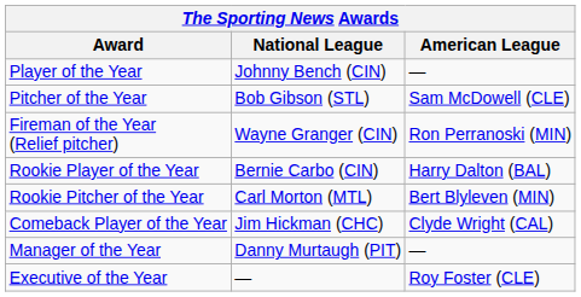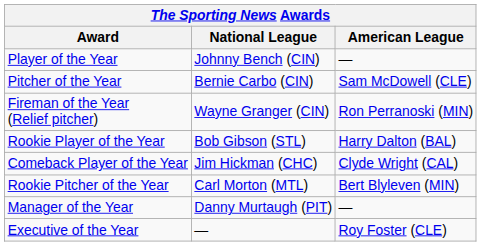 <table class="wikitable">
 <tr>
 <th colspan="3"><em><a href='#'>The Sporting News</a></em> <a href='#'>Awards</a></th>
 </tr>
 <tr>
 <th>Award</th>
 <th>National League</th>
 <th>American League</th>
 </tr>
 <tr>
 <td><a href='#'>Player of the Year</a></td>
 <td><a href='#'>Johnny Bench</a> (<a href='#'>CIN</a>)</td>
 <td>—</td>
 </tr>
 <tr>
 <td><a href='#'>Pitcher of the Year</a></td>
-<td><a href='#'>Bob Gibson</a> (<a href='#'>STL</a>)</td>
+<td><a href='#'>Bernie Carbo</a> (<a href='#'>CIN</a>)</td>
 <td><a href='#'>Sam McDowell</a> (<a href='#'>CLE</a>)</td>
 </tr>
 <tr>
 <td><a href='#'>Fireman of the Year</a><br>(<a href='#'>Relief pitcher</a>)</td>
 <td><a href='#'>Wayne Granger</a> (<a href='#'>CIN</a>)</td>
 <td><a href='#'>Ron Perranoski</a> (<a href='#'>MIN</a>)</td>
 </tr>
 <tr>
 <td><a href='#'>Rookie Player of the Year</a></td>
-<td><a href='#'>Bernie Carbo</a> (<a href='#'>CIN</a>)</td>
+<td><a href='#'>Bob Gibson</a> (<a href='#'>STL</a>)</td>
 <td><a href='#'>Harry Dalton</a> (<a href='#'>BAL</a>)</td>
+</tr>
+<tr>
+<td><a href='#'>Comeback Player of the Year</a></td>
+<td><a href='#'>Jim Hickman</a> (<a href='#'>CHC</a>)</td>
+<td><a href='#'>Clyde Wright</a> (<a href='#'>CAL</a>)</td>
 </tr>
 <tr>
 <td><a href='#'>Rookie Pitcher of the Year</a></td>
 <td><a href='#'>Carl Morton</a> (<a href='#'>MTL</a>)</td>
 <td><a href='#'>Bert Blyleven</a> (<a href='#'>MIN</a>)</td>
-</tr>
-<tr>
-<td><a href='#'>Comeback Player of the Year</a></td>
-<td><a href='#'>Jim Hickman</a> (<a href='#'>CHC</a>)</td>
-<td><a href='#'>Clyde Wright</a> (<a href='#'>CAL</a>)</td>
 </tr>
 <tr>
 <td><a href='#'>Manager of the Year</a></td>
 <td><a href='#'>Danny Murtaugh</a> (<a href='#'>PIT</a>)</td>
 <td>—</td>
 </tr>
 <tr>
 <td><a href='#'>Executive of the Year</a></td>
 <td>—</td>
 <td><a href='#'>Roy Foster</a> (<a href='#'>CLE</a>)</td>
 </tr>
 </table>
